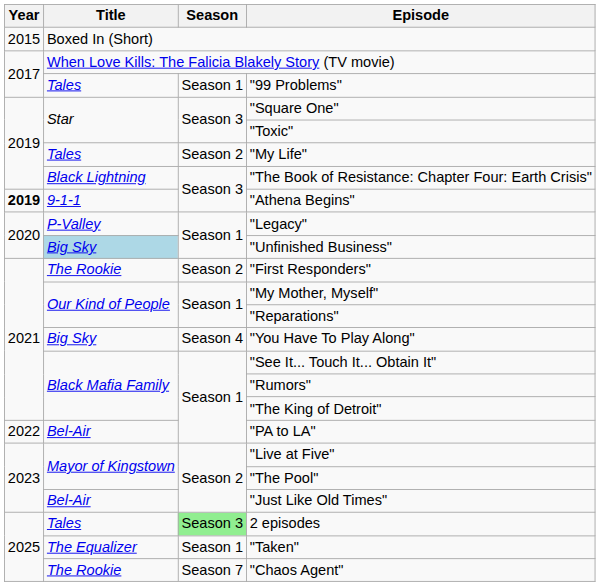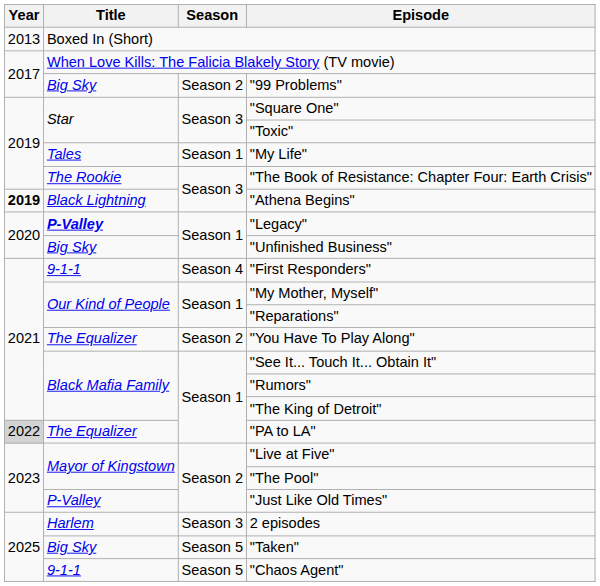 <table class="wikitable">
 <tr>
 <th>Year</th>
 <th>Title</th>
 <th>Season</th>
 <th>Episode</th>
 </tr>
 <tr>
-<td>2015</td>
+<td>2013</td>
 <td colspan="3">Boxed In (Short)</td>
 </tr>
 <tr>
 <td rowspan="2">2017</td>
 <td colspan="3"><a href='#'>When Love Kills: The Falicia Blakely Story</a> (TV movie)</td>
 </tr>
 <tr>
-<td><em><a href='#'>Tales</a></em></td>
-<td>Season 1</td>
+<td><a href='#'><em>Big Sky</em></a></td>
+<td>Season 2</td>
 <td>"99 Problems"</td>
 </tr>
 <tr>
 <td rowspan="4">2019</td>
 <td rowspan="2"><em>Star</em></td>
 <td rowspan="2">Season 3</td>
 <td>"Square One"</td>
 </tr>
 <tr>
 <td>"Toxic"</td>
 </tr>
 <tr>
 <td><em><a href='#'>Tales</a></em></td>
-<td>Season 2</td>
+<td>Season 1</td>
 <td>"My Life"</td>
 </tr>
 <tr>
-<td><em><a href='#'>Black Lightning</a></em></td>
+<td><em><a href='#'>The Rookie</a></em></td>
 <td rowspan="2">Season 3</td>
 <td>"The Book of Resistance: Chapter Four: Earth Crisis"</td>
 </tr>
 <tr>
 <td><strong>2019</strong></td>
-<td><a href='#'><em>9-1-1</em></a></td>
+<td><em><a href='#'>Black Lightning</a></em></td>
 <td>"Athena Begins"</td>
 </tr>
 <tr>
 <td rowspan="2">2020</td>
-<td><em><a href='#'>P-Valley</a></em></td>
+<td><strong><em><a href='#'>P-Valley</a></em></strong></td>
 <td rowspan="2">Season 1</td>
 <td>"Legacy"</td>
 </tr>
 <tr>
-<td style="background: lightblue;"><a href='#'><em>Big Sky</em></a></td>
+<td><a href='#'><em>Big Sky</em></a></td>
 <td>"Unfinished Business"</td>
 </tr>
 <tr>
 <td rowspan="7">2021</td>
-<td><em><a href='#'>The Rookie</a></em></td>
-<td>Season 2</td>
+<td><a href='#'><em>9-1-1</em></a></td>
+<td>Season 4</td>
 <td>"First Responders"</td>
 </tr>
 <tr>
 <td rowspan="2"><em><a href='#'>Our Kind of People</a></em></td>
 <td rowspan="2">Season 1</td>
 <td>"My Mother, Myself"</td>
 </tr>
 <tr>
 <td>"Reparations"</td>
 </tr>
 <tr>
-<td><a href='#'><em>Big Sky</em></a></td>
-<td>Season 4</td>
+<td><em><a href='#'>The Equalizer</a></em></td>
+<td>Season 2</td>
 <td>"You Have To Play Along"</td>
 </tr>
 <tr>
 <td rowspan="3"><em><a href='#'>Black Mafia Family</a></em></td>
 <td rowspan="4">Season 1</td>
 <td>"See It... Touch It... Obtain It"</td>
 </tr>
 <tr>
 <td>"Rumors"</td>
 </tr>
 <tr>
 <td>"The King of Detroit"</td>
 </tr>
 <tr>
-<td>2022</td>
-<td><em><a href='#'>Bel-Air</a></em></td>
+<td style="background: lightgrey;">2022</td>
+<td><em><a href='#'>The Equalizer</a></em></td>
 <td>"PA to LA"</td>
 </tr>
 <tr>
 <td rowspan="3">2023</td>
 <td rowspan="2"><em><a href='#'>Mayor of Kingstown</a></em></td>
 <td rowspan="3">Season 2</td>
 <td>"Live at Five"</td>
 </tr>
 <tr>
 <td>"The Pool"</td>
 </tr>
 <tr>
-<td><em><a href='#'>Bel-Air</a></em></td>
+<td><em><a href='#'>P-Valley</a></em></td>
 <td>"Just Like Old Times"</td>
 </tr>
 <tr>
 <td rowspan="3">2025</td>
-<td><em><a href='#'>Tales</a></em></td>
-<td style="background: lightgreen;">Season 3</td>
+<td><em><a href='#'>Harlem</a></em></td>
+<td>Season 3</td>
 <td>2 episodes</td>
 </tr>
 <tr>
-<td><em><a href='#'>The Equalizer</a></em></td>
-<td>Season 1</td>
+<td><a href='#'><em>Big Sky</em></a></td>
+<td>Season 5</td>
 <td>"Taken"</td>
 </tr>
 <tr>
-<td><em><a href='#'>The Rookie</a></em></td>
-<td>Season 7</td>
+<td><a href='#'><em>9-1-1</em></a></td>
+<td>Season 5</td>
 <td>"Chaos Agent"</td>
 </tr>
 </table>
